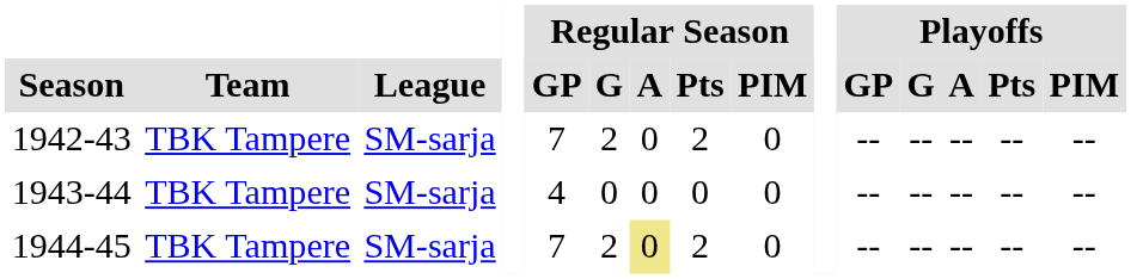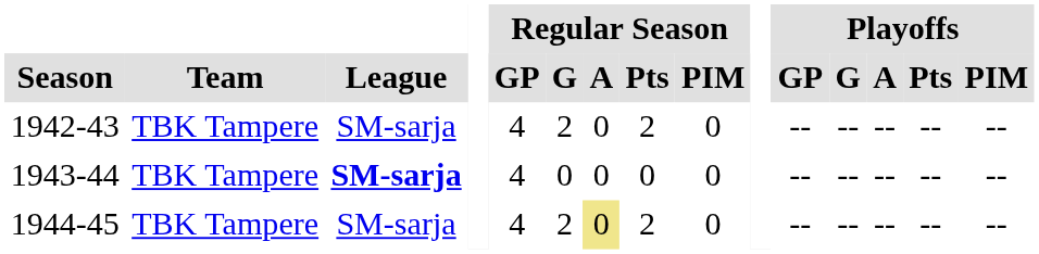 <table BORDER="0" CELLPADDING="3" CELLSPACING="0" ID="Table3">
 <tr ALIGN="center" bgcolor="#e0e0e0">
 <th ALIGN="center" colspan="3" bgcolor="#ffffff"> </th>
 <th ALIGN="center" rowspan="99" bgcolor="#ffffff"> </th>
 <th ALIGN="center" colspan="5">Regular Season</th>
 <th ALIGN="center" rowspan="99" bgcolor="#ffffff"> </th>
 <th ALIGN="center" colspan="5">Playoffs</th>
 </tr>
 <tr ALIGN="center" bgcolor="#e0e0e0">
 <th ALIGN="center">Season</th>
 <th ALIGN="center">Team</th>
 <th ALIGN="center">League</th>
 <th ALIGN="center">GP</th>
 <th ALIGN="center">G</th>
 <th ALIGN="center">A</th>
 <th ALIGN="center">Pts</th>
 <th ALIGN="center">PIM</th>
 <th ALIGN="center">GP</th>
 <th ALIGN="center">G</th>
 <th ALIGN="center">A</th>
 <th ALIGN="center">Pts</th>
 <th ALIGN="center">PIM</th>
 </tr>
 <tr ALIGN="center">
 <td ALIGN="center">1942-43</td>
 <td ALIGN="center"><a href='#'>TBK Tampere</a></td>
 <td ALIGN="center"><a href='#'>SM-sarja</a></td>
-<td ALIGN="center">7</td>
+<td ALIGN="center">4</td>
 <td ALIGN="center">2</td>
 <td ALIGN="center">0</td>
 <td ALIGN="center">2</td>
 <td ALIGN="center">0</td>
 <td ALIGN="center">--</td>
 <td ALIGN="center">--</td>
 <td ALIGN="center">--</td>
 <td ALIGN="center">--</td>
 <td ALIGN="center">--</td>
 </tr>
 <tr ALIGN="center">
 <td ALIGN="center">1943-44</td>
 <td ALIGN="center"><a href='#'>TBK Tampere</a></td>
-<td ALIGN="center"><a href='#'>SM-sarja</a></td>
+<td ALIGN="center"><strong><a href='#'>SM-sarja</a></strong></td>
 <td ALIGN="center">4</td>
 <td ALIGN="center">0</td>
 <td ALIGN="center">0</td>
 <td ALIGN="center">0</td>
 <td ALIGN="center">0</td>
 <td ALIGN="center">--</td>
 <td ALIGN="center">--</td>
 <td ALIGN="center">--</td>
 <td ALIGN="center">--</td>
 <td ALIGN="center">--</td>
 </tr>
 <tr ALIGN="center">
 <td ALIGN="center">1944-45</td>
 <td ALIGN="center"><a href='#'>TBK Tampere</a></td>
 <td ALIGN="center"><a href='#'>SM-sarja</a></td>
-<td ALIGN="center">7</td>
+<td ALIGN="center">4</td>
 <td ALIGN="center">2</td>
 <td ALIGN="center" style="background: khaki;">0</td>
 <td ALIGN="center">2</td>
 <td ALIGN="center">0</td>
 <td ALIGN="center">--</td>
 <td ALIGN="center">--</td>
 <td ALIGN="center">--</td>
 <td ALIGN="center">--</td>
 <td ALIGN="center">--</td>
 </tr>
 </table>
